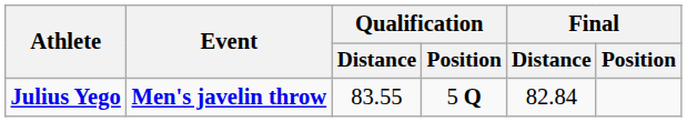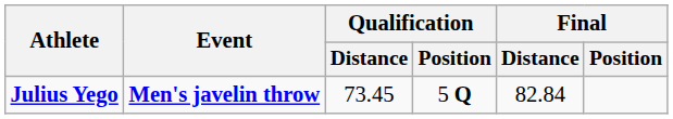 <table class=wikitable style="font-size:90%">
 <tr>
 <th rowspan="2">Athlete</th>
 <th rowspan="2">Event</th>
 <th colspan="2">Qualification</th>
 <th colspan="2">Final</th>
 </tr>
 <tr style="font-size:95%">
 <th>Distance</th>
 <th>Position</th>
 <th>Distance</th>
 <th>Position</th>
 </tr>
 <tr align=center>
 <td align=left><strong><a href='#'>Julius Yego</a></strong></td>
 <td align=left><strong><a href='#'>Men's javelin throw</a></strong></td>
-<td>83.55</td>
+<td>73.45</td>
 <td>5 <strong>Q</strong></td>
 <td>82.84</td>
 <td></td>
 </tr>
 </table>
